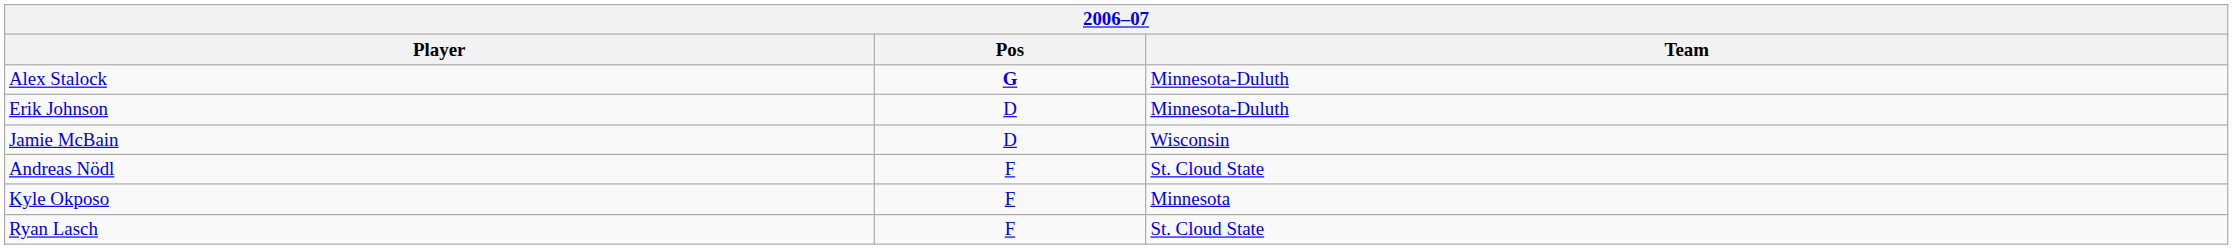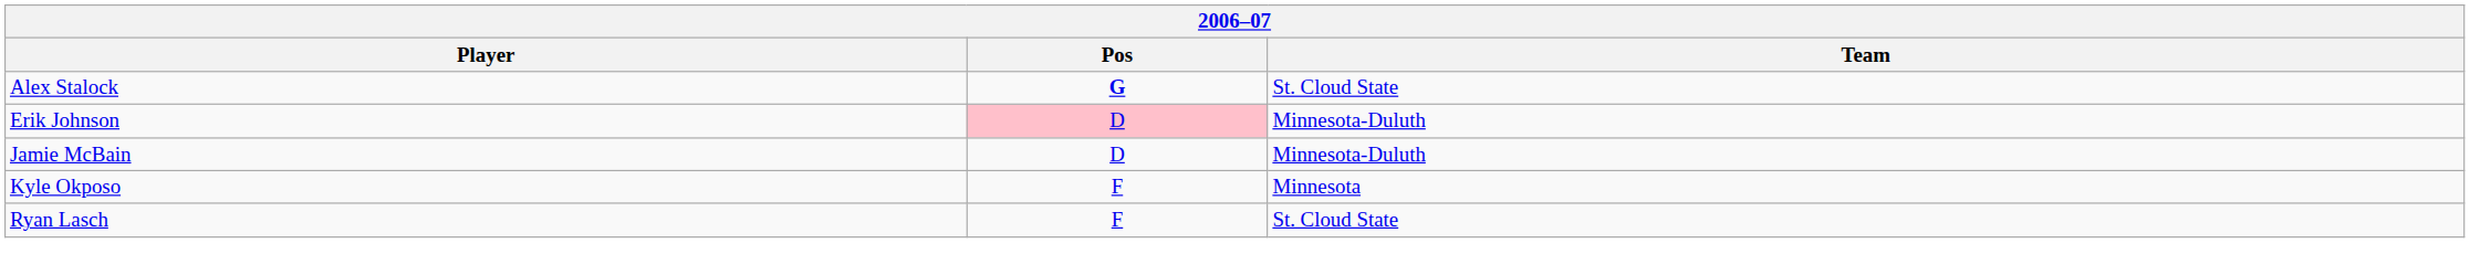 <table class="wikitable" width=95%>
 <tr>
 <th colspan=3><a href='#'>2006–07</a></th>
 </tr>
 <tr>
 <th>Player</th>
 <th>Pos</th>
 <th>Team</th>
 </tr>
 <tr>
 <td><a href='#'>Alex Stalock</a></td>
 <td align=center><strong><a href='#'>G</a></strong></td>
-<td><a href='#'>Minnesota-Duluth</a></td>
+<td><a href='#'>St. Cloud State</a></td>
 </tr>
 <tr>
 <td><a href='#'>Erik Johnson</a></td>
-<td align=center><a href='#'>D</a></td>
+<td align=center style="background: pink;"><a href='#'>D</a></td>
 <td><a href='#'>Minnesota-Duluth</a></td>
 </tr>
 <tr>
 <td><a href='#'>Jamie McBain</a></td>
 <td align=center><a href='#'>D</a></td>
-<td><a href='#'>Wisconsin</a></td>
-</tr>
-<tr>
-<td><a href='#'>Andreas Nödl</a></td>
-<td align=center><a href='#'>F</a></td>
-<td><a href='#'>St. Cloud State</a></td>
+<td><a href='#'>Minnesota-Duluth</a></td>
 </tr>
 <tr>
 <td><a href='#'>Kyle Okposo</a></td>
 <td align=center><a href='#'>F</a></td>
 <td><a href='#'>Minnesota</a></td>
 </tr>
 <tr>
 <td><a href='#'>Ryan Lasch</a></td>
 <td align=center><a href='#'>F</a></td>
 <td><a href='#'>St. Cloud State</a></td>
 </tr>
 </table>
